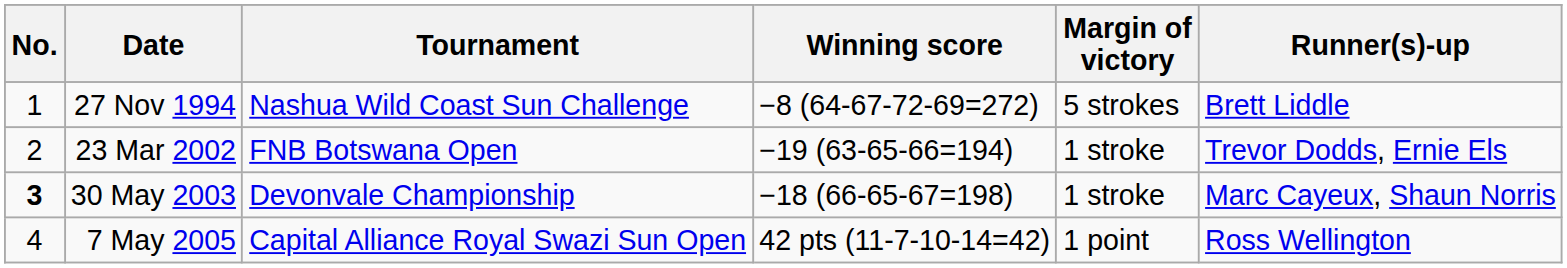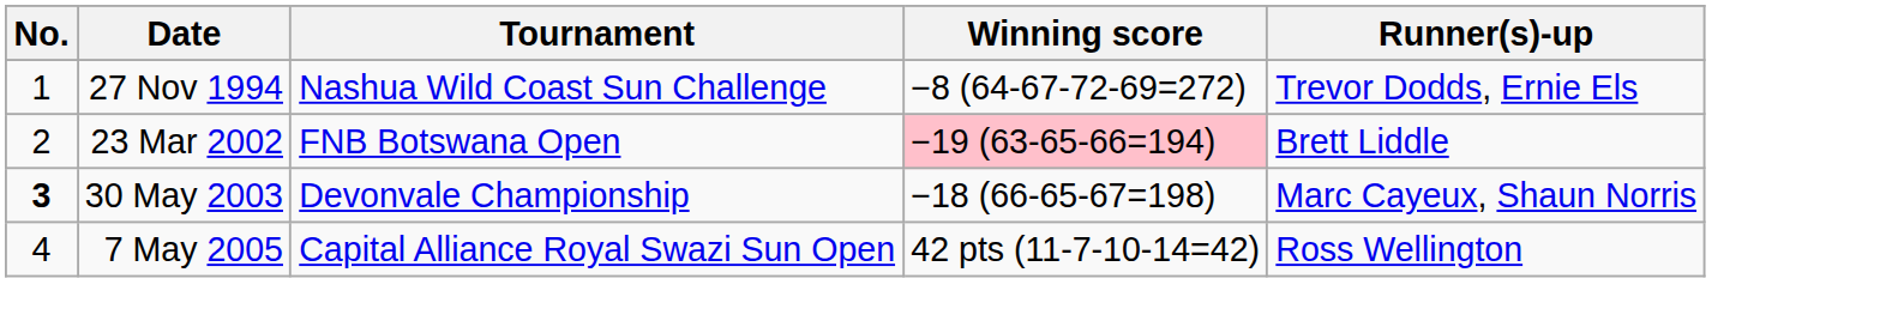 <table class="wikitable" style="font-size:95%;">
 <tr>
 <th>No.</th>
 <th>Date</th>
 <th>Tournament</th>
 <th>Winning score</th>
-<th>Margin of<br>victory</th>
 <th>Runner(s)-up</th>
 </tr>
 <tr>
 <td align=center>1</td>
 <td align=right>27 Nov <a href='#'>1994</a></td>
 <td><a href='#'>Nashua Wild Coast Sun Challenge</a></td>
 <td>−8 (64-67-72-69=272)</td>
-<td>5 strokes</td>
-<td> <a href='#'>Brett Liddle</a></td>
+<td> <a href='#'>Trevor Dodds</a>,  <a href='#'>Ernie Els</a></td>
 </tr>
 <tr>
 <td align=center>2</td>
 <td align=right>23 Mar <a href='#'>2002</a></td>
 <td><a href='#'>FNB Botswana Open</a></td>
-<td>−19 (63-65-66=194)</td>
-<td>1 stroke</td>
-<td> <a href='#'>Trevor Dodds</a>,  <a href='#'>Ernie Els</a></td>
+<td style="background: pink;">−19 (63-65-66=194)</td>
+<td> <a href='#'>Brett Liddle</a></td>
 </tr>
 <tr>
 <td align=center><strong>3</strong></td>
 <td align=right>30 May <a href='#'>2003</a></td>
 <td><a href='#'>Devonvale Championship</a></td>
 <td>−18 (66-65-67=198)</td>
-<td>1 stroke</td>
 <td> <a href='#'>Marc Cayeux</a>,  <a href='#'>Shaun Norris</a></td>
 </tr>
 <tr>
 <td align=center>4</td>
 <td align=right>7 May <a href='#'>2005</a></td>
 <td><a href='#'>Capital Alliance Royal Swazi Sun Open</a></td>
 <td>42 pts (11-7-10-14=42)</td>
-<td>1 point</td>
 <td> <a href='#'>Ross Wellington</a></td>
 </tr>
 </table>
